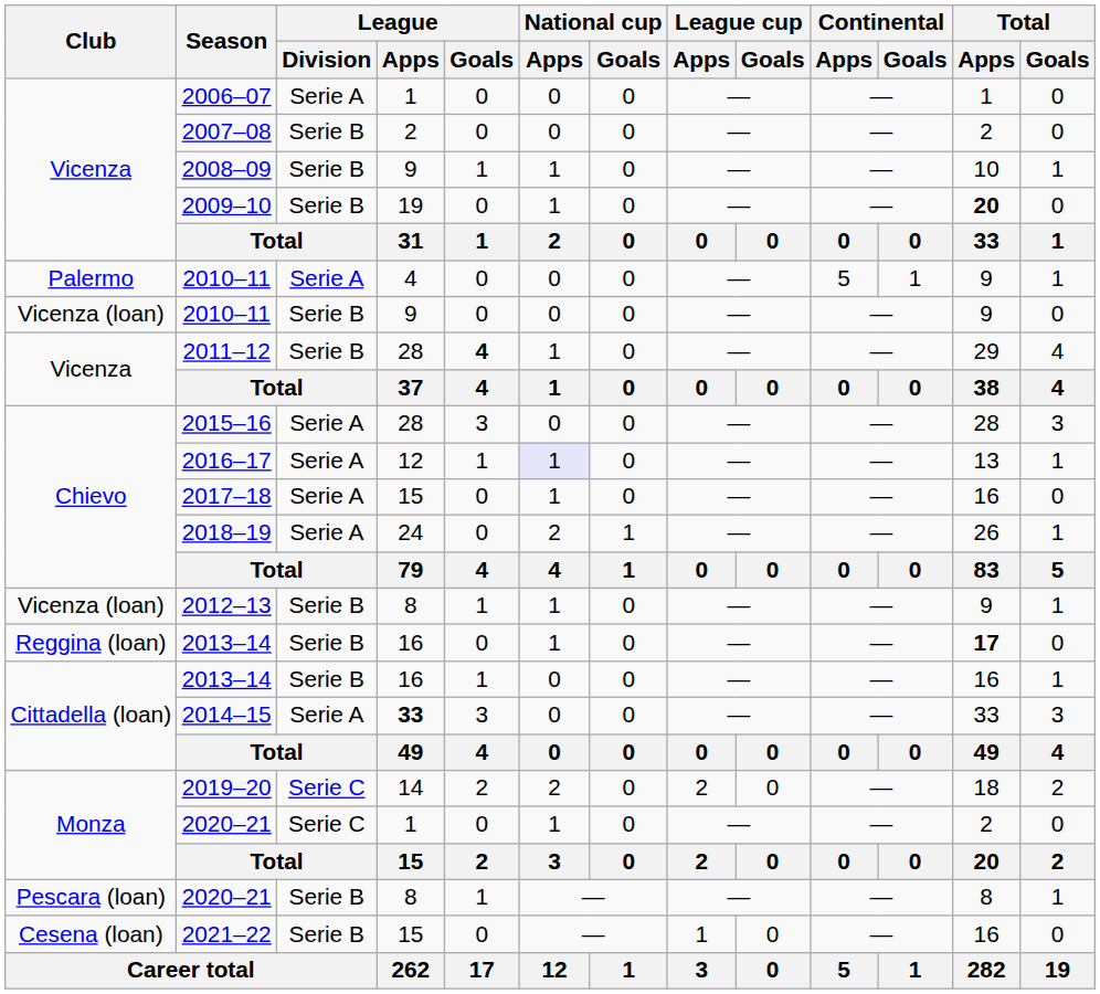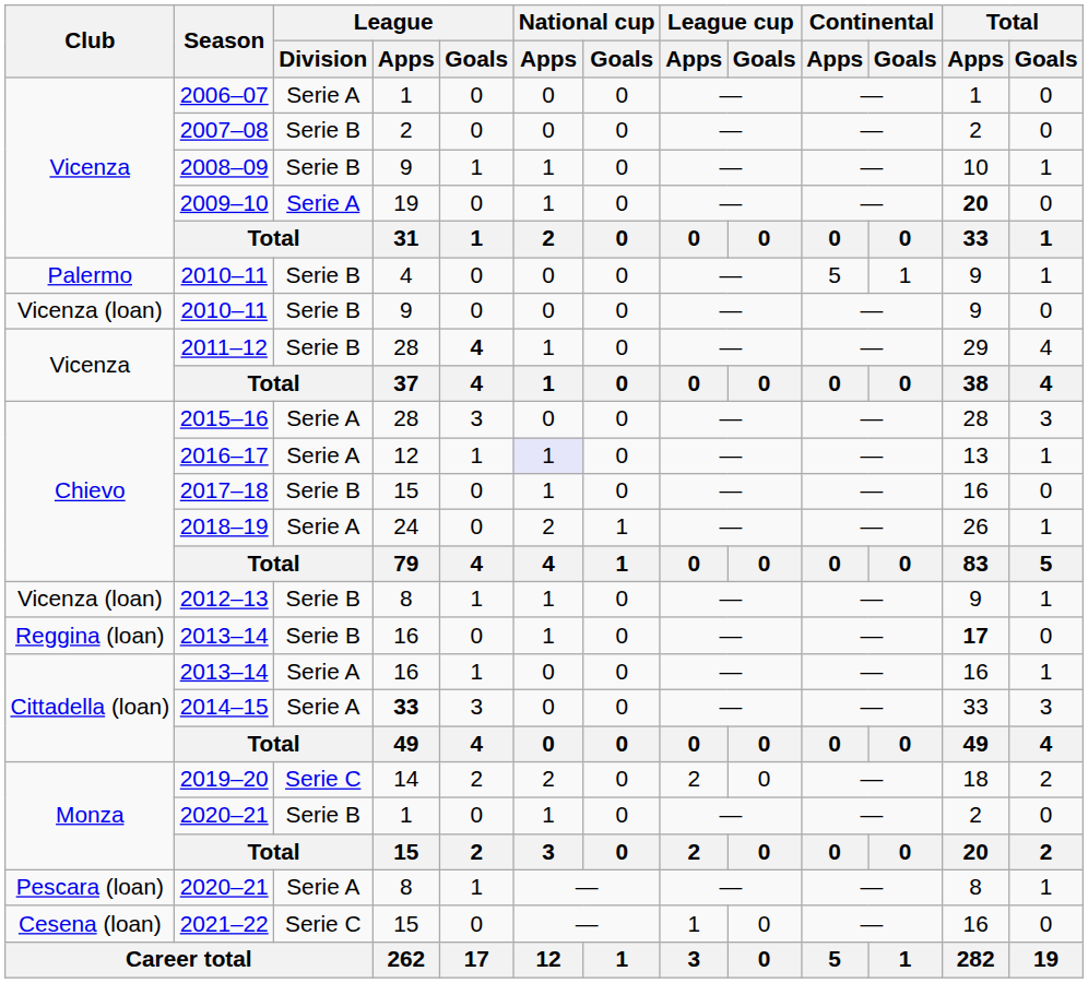 <table class="wikitable" style="text-align:center">
 <tr>
 <th rowspan="2">Club</th>
 <th rowspan="2">Season</th>
 <th colspan="3">League</th>
 <th colspan="2">National cup</th>
 <th colspan="2">League cup</th>
 <th colspan="2">Continental</th>
 <th colspan="2">Total</th>
 </tr>
 <tr>
 <th>Division</th>
 <th>Apps</th>
 <th>Goals</th>
 <th>Apps</th>
 <th>Goals</th>
 <th>Apps</th>
 <th>Goals</th>
 <th>Apps</th>
 <th>Goals</th>
 <th>Apps</th>
 <th>Goals</th>
 </tr>
 <tr>
 <td rowspan="5"><a href='#'>Vicenza</a></td>
 <td><a href='#'>2006–07</a></td>
 <td>Serie A</td>
 <td>1</td>
 <td>0</td>
 <td>0</td>
 <td>0</td>
 <td colspan="2">—</td>
 <td colspan="2">—</td>
 <td>1</td>
 <td>0</td>
 </tr>
 <tr>
 <td><a href='#'>2007–08</a></td>
 <td>Serie B</td>
 <td>2</td>
 <td>0</td>
 <td>0</td>
 <td>0</td>
 <td colspan="2">—</td>
 <td colspan="2">—</td>
 <td>2</td>
 <td>0</td>
 </tr>
 <tr>
 <td><a href='#'>2008–09</a></td>
 <td>Serie B</td>
 <td>9</td>
 <td>1</td>
 <td>1</td>
 <td>0</td>
 <td colspan="2">—</td>
 <td colspan="2">—</td>
 <td>10</td>
 <td>1</td>
 </tr>
 <tr>
 <td><a href='#'>2009–10</a></td>
-<td>Serie B</td>
+<td><a href='#'>Serie A</a></td>
 <td>19</td>
 <td>0</td>
 <td>1</td>
 <td>0</td>
 <td colspan="2">—</td>
 <td colspan="2">—</td>
 <td><strong>20</strong></td>
 <td>0</td>
 </tr>
 <tr>
 <th colspan="2">Total</th>
 <th>31</th>
 <th>1</th>
 <th>2</th>
 <th>0</th>
 <th>0</th>
 <th>0</th>
 <th>0</th>
 <th>0</th>
 <th>33</th>
 <th>1</th>
 </tr>
 <tr>
 <td><a href='#'>Palermo</a></td>
 <td><a href='#'>2010–11</a></td>
-<td><a href='#'>Serie A</a></td>
+<td>Serie B</td>
 <td>4</td>
 <td>0</td>
 <td>0</td>
 <td>0</td>
 <td colspan="2">—</td>
 <td>5</td>
 <td>1</td>
 <td>9</td>
 <td>1</td>
 </tr>
 <tr>
 <td>Vicenza (loan)</td>
 <td><a href='#'>2010–11</a></td>
 <td>Serie B</td>
 <td>9</td>
 <td>0</td>
 <td>0</td>
 <td>0</td>
 <td colspan="2">—</td>
 <td colspan="2">—</td>
 <td>9</td>
 <td>0</td>
 </tr>
 <tr>
 <td rowspan="2">Vicenza</td>
 <td><a href='#'>2011–12</a></td>
 <td>Serie B</td>
 <td>28</td>
 <td><strong>4</strong></td>
 <td>1</td>
 <td>0</td>
 <td colspan="2">—</td>
 <td colspan="2">—</td>
 <td>29</td>
 <td>4</td>
 </tr>
 <tr>
 <th colspan="2">Total</th>
 <th>37</th>
 <th>4</th>
 <th>1</th>
 <th>0</th>
 <th>0</th>
 <th>0</th>
 <th>0</th>
 <th>0</th>
 <th>38</th>
 <th>4</th>
 </tr>
 <tr>
 <td rowspan="5"><a href='#'>Chievo</a></td>
 <td><a href='#'>2015–16</a></td>
 <td>Serie A</td>
 <td>28</td>
 <td>3</td>
 <td>0</td>
 <td>0</td>
 <td colspan="2">—</td>
 <td colspan="2">—</td>
 <td>28</td>
 <td>3</td>
 </tr>
 <tr>
 <td><a href='#'>2016–17</a></td>
 <td>Serie A</td>
 <td>12</td>
 <td>1</td>
 <td style="background: lavender;">1</td>
 <td>0</td>
 <td colspan="2">—</td>
 <td colspan="2">—</td>
 <td>13</td>
 <td>1</td>
 </tr>
 <tr>
 <td><a href='#'>2017–18</a></td>
-<td>Serie A</td>
+<td>Serie B</td>
 <td>15</td>
 <td>0</td>
 <td>1</td>
 <td>0</td>
 <td colspan="2">—</td>
 <td colspan="2">—</td>
 <td>16</td>
 <td>0</td>
 </tr>
 <tr>
 <td><a href='#'>2018–19</a></td>
 <td>Serie A</td>
 <td>24</td>
 <td>0</td>
 <td>2</td>
 <td>1</td>
 <td colspan="2">—</td>
 <td colspan="2">—</td>
 <td>26</td>
 <td>1</td>
 </tr>
 <tr>
 <th colspan="2">Total</th>
 <th>79</th>
 <th>4</th>
 <th>4</th>
 <th>1</th>
 <th>0</th>
 <th>0</th>
 <th>0</th>
 <th>0</th>
 <th>83</th>
 <th>5</th>
 </tr>
 <tr>
 <td>Vicenza (loan)</td>
 <td><a href='#'>2012–13</a></td>
 <td>Serie B</td>
 <td>8</td>
 <td>1</td>
 <td>1</td>
 <td>0</td>
 <td colspan="2">—</td>
 <td colspan="2">—</td>
 <td>9</td>
 <td>1</td>
 </tr>
 <tr>
 <td><a href='#'>Reggina</a> (loan)</td>
 <td><a href='#'>2013–14</a></td>
 <td>Serie B</td>
 <td>16</td>
 <td>0</td>
 <td>1</td>
 <td>0</td>
 <td colspan="2">—</td>
 <td colspan="2">—</td>
 <td><strong>17</strong></td>
 <td>0</td>
 </tr>
 <tr>
 <td rowspan="3"><a href='#'>Cittadella</a> (loan)</td>
 <td><a href='#'>2013–14</a></td>
-<td>Serie B</td>
+<td>Serie A</td>
 <td>16</td>
 <td>1</td>
 <td>0</td>
 <td>0</td>
 <td colspan="2">—</td>
 <td colspan="2">—</td>
 <td>16</td>
 <td>1</td>
 </tr>
 <tr>
 <td><a href='#'>2014–15</a></td>
 <td>Serie A</td>
 <td><strong>33</strong></td>
 <td>3</td>
 <td>0</td>
 <td>0</td>
 <td colspan="2">—</td>
 <td colspan="2">—</td>
 <td>33</td>
 <td>3</td>
 </tr>
 <tr>
 <th colspan="2">Total</th>
 <th>49</th>
 <th>4</th>
 <th>0</th>
 <th>0</th>
 <th>0</th>
 <th>0</th>
 <th>0</th>
 <th>0</th>
 <th>49</th>
 <th>4</th>
 </tr>
 <tr>
 <td rowspan="3"><a href='#'>Monza</a></td>
 <td><a href='#'>2019–20</a></td>
 <td><a href='#'>Serie C</a></td>
 <td>14</td>
 <td>2</td>
 <td>2</td>
 <td>0</td>
 <td>2</td>
 <td>0</td>
 <td colspan="2">—</td>
 <td>18</td>
 <td>2</td>
 </tr>
 <tr>
 <td><a href='#'>2020–21</a></td>
-<td>Serie C</td>
+<td>Serie B</td>
 <td>1</td>
 <td>0</td>
 <td>1</td>
 <td>0</td>
 <td colspan="2">—</td>
 <td colspan="2">—</td>
 <td>2</td>
 <td>0</td>
 </tr>
 <tr>
 <th colspan="2">Total</th>
 <th>15</th>
 <th>2</th>
 <th>3</th>
 <th>0</th>
 <th>2</th>
 <th>0</th>
 <th>0</th>
 <th>0</th>
 <th>20</th>
 <th>2</th>
 </tr>
 <tr>
 <td><a href='#'>Pescara</a> (loan)</td>
 <td><a href='#'>2020–21</a></td>
-<td>Serie B</td>
+<td>Serie A</td>
 <td>8</td>
 <td>1</td>
 <td colspan="2">—</td>
 <td colspan="2">—</td>
 <td colspan="2">—</td>
 <td>8</td>
 <td>1</td>
 </tr>
 <tr>
 <td><a href='#'>Cesena</a> (loan)</td>
 <td><a href='#'>2021–22</a></td>
-<td>Serie B</td>
+<td>Serie C</td>
 <td>15</td>
 <td>0</td>
 <td colspan="2">—</td>
 <td>1</td>
 <td>0</td>
 <td colspan="2">—</td>
 <td>16</td>
 <td>0</td>
 </tr>
 <tr>
 <th colspan="3">Career total</th>
 <th>262</th>
 <th>17</th>
 <th>12</th>
 <th>1</th>
 <th>3</th>
 <th>0</th>
 <th>5</th>
 <th>1</th>
 <th>282</th>
 <th>19</th>
 </tr>
 </table>
